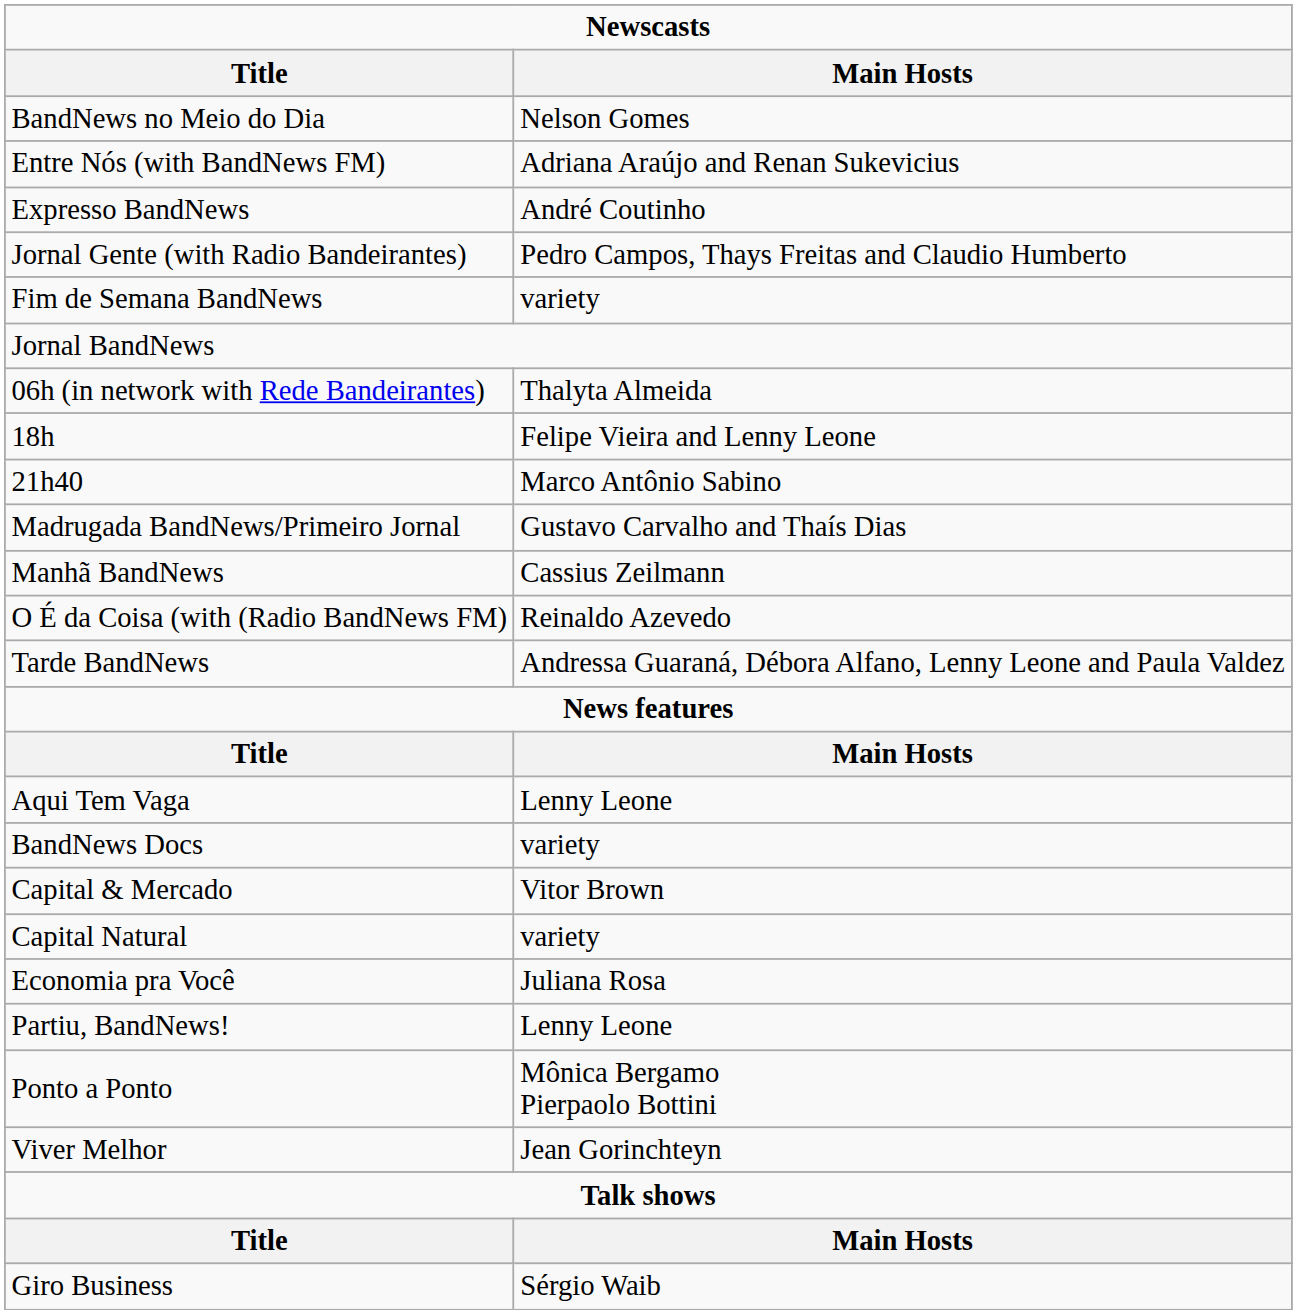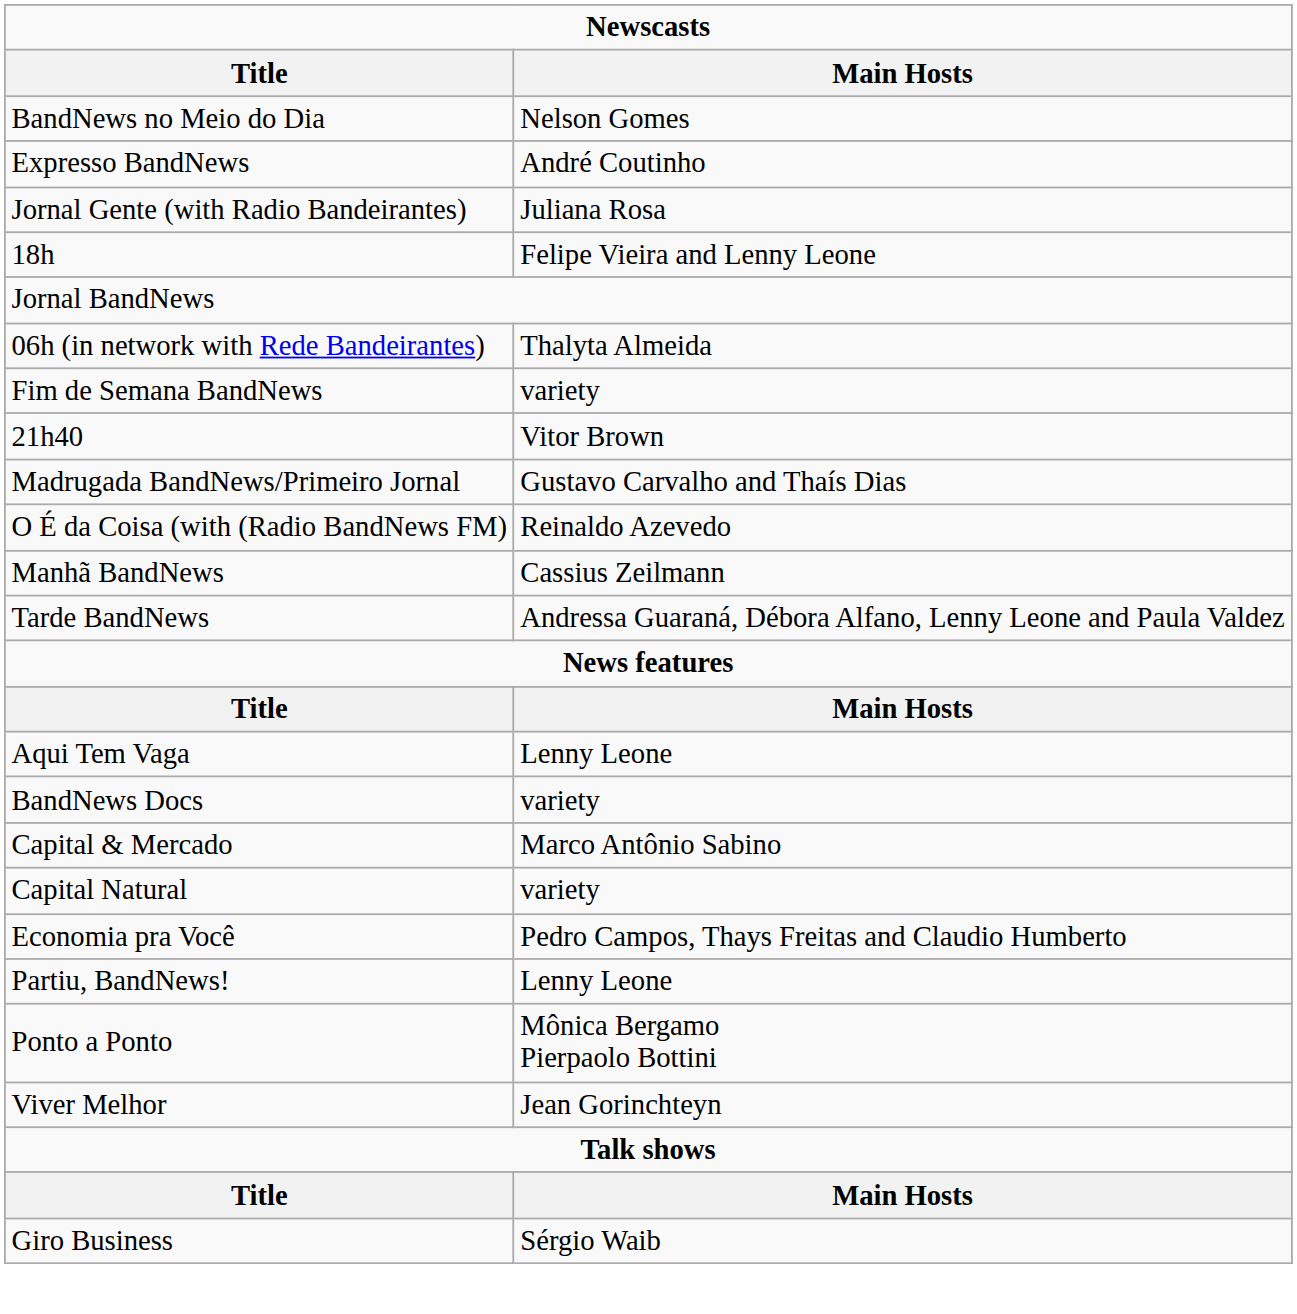 <table class="wikitable" style="font-size:100%; text-align:left;">
 <tr align=center>
 <td colspan="2"><strong>Newscasts</strong></td>
 </tr>
 <tr>
 <th>Title</th>
 <th>Main Hosts</th>
 </tr>
 <tr>
 <td>BandNews no Meio do Dia</td>
 <td>Nelson Gomes</td>
 </tr>
 <tr>
-<td>Entre Nós (with BandNews FM)</td>
-<td>Adriana Araújo and Renan Sukevicius</td>
-</tr>
-<tr>
 <td>Expresso BandNews</td>
 <td>André Coutinho</td>
 </tr>
 <tr>
 <td>Jornal Gente (with Radio Bandeirantes)</td>
-<td>Pedro Campos, Thays Freitas and Claudio Humberto</td>
+<td>Juliana Rosa</td>
 </tr>
 <tr>
-<td>Fim de Semana BandNews</td>
-<td>variety</td>
+<td>18h</td>
+<td>Felipe Vieira and Lenny Leone</td>
 </tr>
 <tr>
 <td colspan="2">Jornal BandNews</td>
 </tr>
 <tr>
 <td>06h (in network with <a href='#'>Rede Bandeirantes</a>)</td>
 <td>Thalyta Almeida</td>
 </tr>
 <tr>
-<td>18h</td>
-<td>Felipe Vieira and Lenny Leone</td>
+<td>Fim de Semana BandNews</td>
+<td>variety</td>
 </tr>
 <tr>
 <td>21h40</td>
-<td>Marco Antônio Sabino</td>
+<td>Vitor Brown</td>
 </tr>
 <tr>
 <td>Madrugada BandNews/Primeiro Jornal</td>
 <td>Gustavo Carvalho and Thaís Dias</td>
 </tr>
 <tr>
+<td>O É da Coisa (with (Radio BandNews FM)</td>
+<td>Reinaldo Azevedo</td>
+</tr>
+<tr>
 <td>Manhã BandNews</td>
 <td>Cassius Zeilmann</td>
-</tr>
-<tr>
-<td>O É da Coisa (with (Radio BandNews FM)</td>
-<td>Reinaldo Azevedo</td>
 </tr>
 <tr>
 <td>Tarde BandNews</td>
 <td>Andressa Guaraná, Débora Alfano, Lenny Leone and Paula Valdez</td>
 </tr>
 <tr align=center>
 <td colspan="2"><strong>News features</strong></td>
 </tr>
 <tr>
 <th>Title</th>
 <th>Main Hosts</th>
 </tr>
 <tr>
 <td>Aqui Tem Vaga</td>
 <td>Lenny Leone</td>
 </tr>
 <tr>
 <td>BandNews Docs</td>
 <td>variety</td>
 </tr>
 <tr>
 <td>Capital & Mercado</td>
-<td>Vitor Brown</td>
+<td>Marco Antônio Sabino</td>
 </tr>
 <tr>
 <td>Capital Natural</td>
 <td>variety</td>
 </tr>
 <tr>
 <td>Economia pra Você</td>
-<td>Juliana Rosa</td>
+<td>Pedro Campos, Thays Freitas and Claudio Humberto</td>
 </tr>
 <tr>
 <td>Partiu, BandNews!</td>
 <td>Lenny Leone</td>
 </tr>
 <tr>
 <td>Ponto a Ponto</td>
 <td>Mônica Bergamo <br> Pierpaolo Bottini</td>
 </tr>
 <tr>
 <td>Viver Melhor</td>
 <td>Jean Gorinchteyn</td>
 </tr>
 <tr align=center>
 <td colspan="2"><strong>Talk shows</strong></td>
 </tr>
 <tr>
 <th>Title</th>
 <th>Main Hosts</th>
 </tr>
 <tr>
 <td>Giro Business</td>
 <td>Sérgio Waib</td>
 </tr>
 </table>
